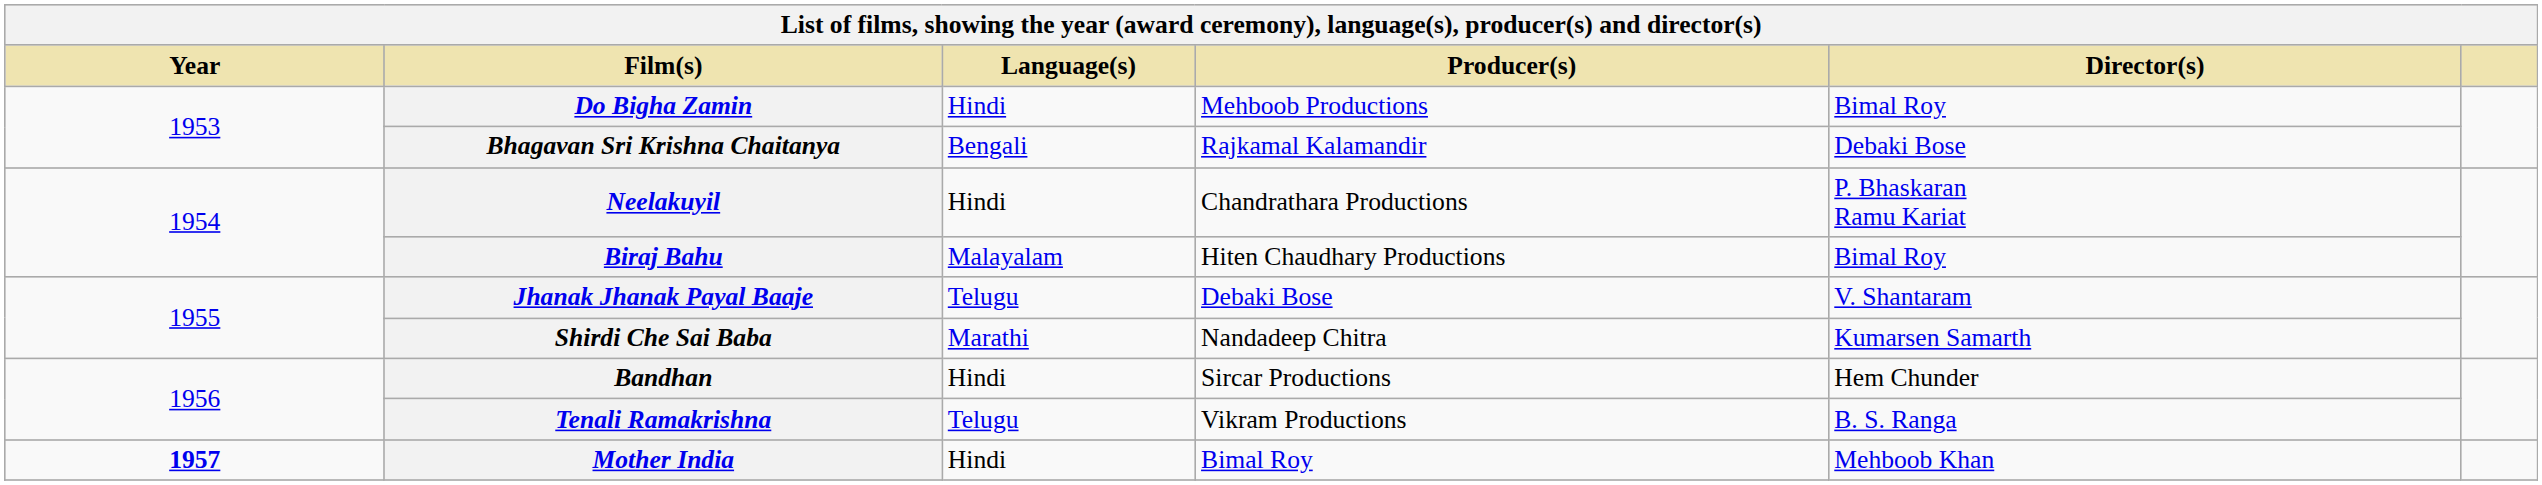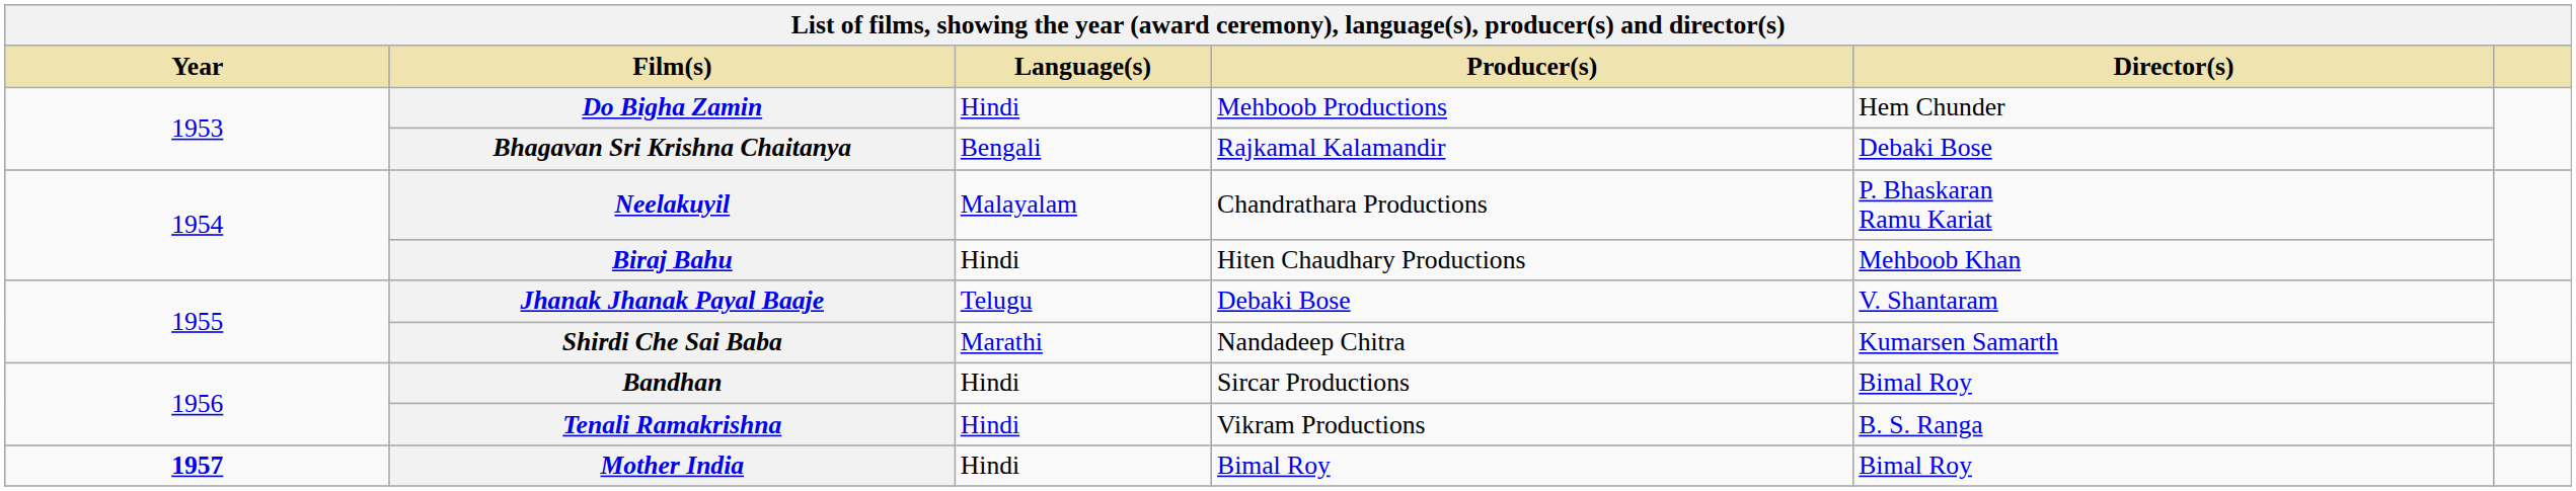 <table class="wikitable sortable plainrowheaders" style="width:100%">
 <tr>
 <th colspan="6">List of films, showing the year (award ceremony), language(s), producer(s) and director(s)</th>
 </tr>
 <tr>
 <th scope="col" style="background-color:#EFE4B0;width:15%">Year</th>
 <th scope="col" style="background-color:#EFE4B0;width:22%;">Film(s)</th>
 <th scope="col" style="background-color:#EFE4B0;width:10%;">Language(s)</th>
 <th scope="col" style="background-color:#EFE4B0;width:25%;">Producer(s)</th>
 <th scope="col" style="background-color:#EFE4B0;width:25%;">Director(s)</th>
 <th scope="col" style="background-color:#EFE4B0;width:3%;" class="unsortable"></th>
 </tr>
 <tr>
 <td style="text-align:center;" rowspan="2"><a href='#'>1953<br></a></td>
 <th scope="row"><em><a href='#'>Do Bigha Zamin</a></em></th>
 <td><a href='#'>Hindi</a></td>
 <td><a href='#'>Mehboob Productions</a></td>
-<td><a href='#'>Bimal Roy</a></td>
+<td>Hem Chunder</td>
 <td align="center" rowspan="2"></td>
 </tr>
 <tr>
 <th scope="row"><em>Bhagavan Sri Krishna Chaitanya</em></th>
 <td><a href='#'>Bengali</a></td>
 <td><a href='#'>Rajkamal Kalamandir</a></td>
 <td><a href='#'>Debaki Bose</a></td>
 </tr>
 <tr>
 <td style="text-align:center;" rowspan="2"><a href='#'>1954<br></a></td>
 <th scope="row"><em><a href='#'>Neelakuyil</a></em></th>
-<td>Hindi</td>
+<td><a href='#'>Malayalam</a></td>
 <td>Chandrathara Productions</td>
 <td><a href='#'>P. Bhaskaran</a><br><a href='#'>Ramu Kariat</a></td>
 <td align="center" rowspan="2"></td>
 </tr>
 <tr>
 <th scope="row"><em><a href='#'>Biraj Bahu</a></em></th>
-<td><a href='#'>Malayalam</a></td>
+<td>Hindi</td>
 <td>Hiten Chaudhary Productions</td>
-<td><a href='#'>Bimal Roy</a></td>
+<td><a href='#'>Mehboob Khan</a></td>
 </tr>
 <tr>
 <td style="text-align:center;" rowspan="2"><a href='#'>1955<br></a></td>
 <th scope="row"><em><a href='#'>Jhanak Jhanak Payal Baaje</a></em></th>
 <td><a href='#'>Telugu</a></td>
 <td><a href='#'>Debaki Bose</a></td>
 <td><a href='#'>V. Shantaram</a></td>
 <td align="center" rowspan="2"></td>
 </tr>
 <tr>
 <th scope="row"><em>Shirdi Che Sai Baba</em></th>
 <td><a href='#'>Marathi</a></td>
 <td>Nandadeep Chitra</td>
 <td><a href='#'>Kumarsen Samarth</a></td>
 </tr>
 <tr>
 <td style="text-align:center;" rowspan="2"><a href='#'>1956<br></a></td>
 <th scope="row"><em>Bandhan</em></th>
 <td>Hindi</td>
 <td>Sircar Productions</td>
-<td>Hem Chunder</td>
+<td><a href='#'>Bimal Roy</a></td>
 <td align="center" rowspan="2"></td>
 </tr>
 <tr>
 <th scope="row"><em><a href='#'>Tenali Ramakrishna</a></em></th>
-<td><a href='#'>Telugu</a></td>
+<td><a href='#'>Hindi</a></td>
 <td>Vikram Productions</td>
 <td><a href='#'>B. S. Ranga</a></td>
 </tr>
 <tr>
 <td style="text-align:center;"><strong><a href='#'>1957<br></a></strong></td>
 <th scope="row"><em><a href='#'>Mother India</a></em></th>
 <td>Hindi</td>
 <td><a href='#'>Bimal Roy</a></td>
-<td><a href='#'>Mehboob Khan</a></td>
+<td><a href='#'>Bimal Roy</a></td>
 <td align="center"></td>
 </tr>
 </table>
